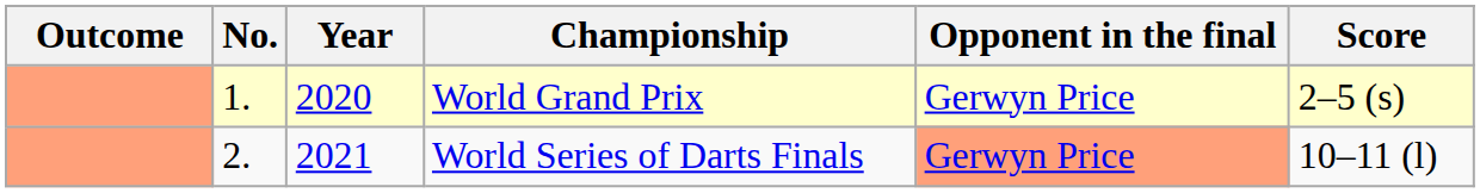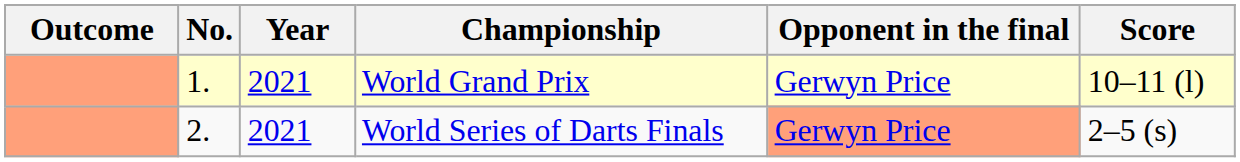 <table class="sortable wikitable">
 <tr>
 <th width="80">Outcome</th>
 <th width="20">No.</th>
 <th width="50">Year</th>
 <th style="width:200px;">Championship</th>
 <th style="width:150px;">Opponent in the final</th>
 <th width="70">Score</th>
 </tr>
 <tr style="background:#FFFFCC;">
 <td style="background:#ffa07a;"></td>
 <td>1.</td>
-<td><a href='#'>2020</a></td>
+<td><a href='#'>2021</a></td>
 <td><a href='#'>World Grand Prix</a></td>
 <td> <a href='#'>Gerwyn Price</a></td>
-<td>2–5 (s)</td>
+<td>10–11 (l)</td>
 </tr>
 <tr>
 <td style="background:#ffa07a;"></td>
 <td>2.</td>
 <td><a href='#'>2021</a></td>
 <td><a href='#'>World Series of Darts Finals</a></td>
 <td style="background: lightsalmon;"> <a href='#'>Gerwyn Price</a></td>
-<td>10–11 (l)</td>
+<td>2–5 (s)</td>
 </tr>
 </table>
